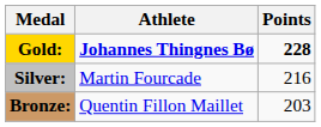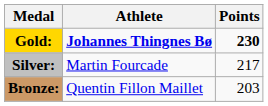 <table class="wikitable">
 <tr>
 <th>Medal</th>
 <th>Athlete</th>
 <th>Points</th>
 </tr>
 <tr>
 <td style="text-align:center;background-color:gold;"><strong>Gold:</strong></td>
 <td> <strong><a href='#'>Johannes Thingnes Bø</a></strong></td>
-<td align="right"><strong>228</strong></td>
+<td align="right"><strong>230</strong></td>
 </tr>
 <tr>
 <td style="text-align:center;background-color:silver;"><strong>Silver:</strong></td>
 <td> <a href='#'>Martin Fourcade</a></td>
-<td align="right">216</td>
+<td align="right">217</td>
 </tr>
 <tr>
 <td style="text-align:center;background-color:#CC9966;"><strong>Bronze:</strong></td>
 <td> <a href='#'>Quentin Fillon Maillet</a></td>
 <td align="right">203</td>
 </tr>
 </table>
